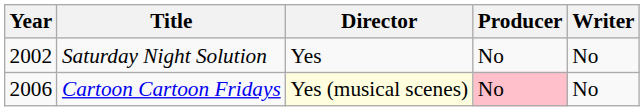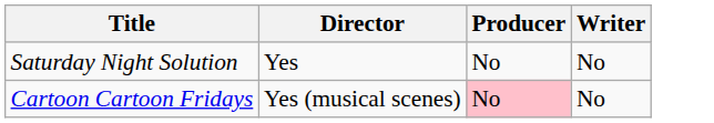 <table class="wikitable">
 <tr>
-<th>Year</th>
 <th>Title</th>
 <th>Director</th>
 <th>Producer</th>
 <th>Writer</th>
 </tr>
 <tr>
-<td>2002</td>
 <td><em>Saturday Night Solution</em></td>
 <td>Yes</td>
 <td>No</td>
 <td>No</td>
 </tr>
 <tr>
-<td>2006</td>
 <td><em><a href='#'>Cartoon Cartoon Fridays</a></em></td>
-<td style="background: lightyellow;">Yes (musical scenes)</td>
+<td>Yes (musical scenes)</td>
 <td style="background: pink;">No</td>
 <td>No</td>
 </tr>
 </table>
